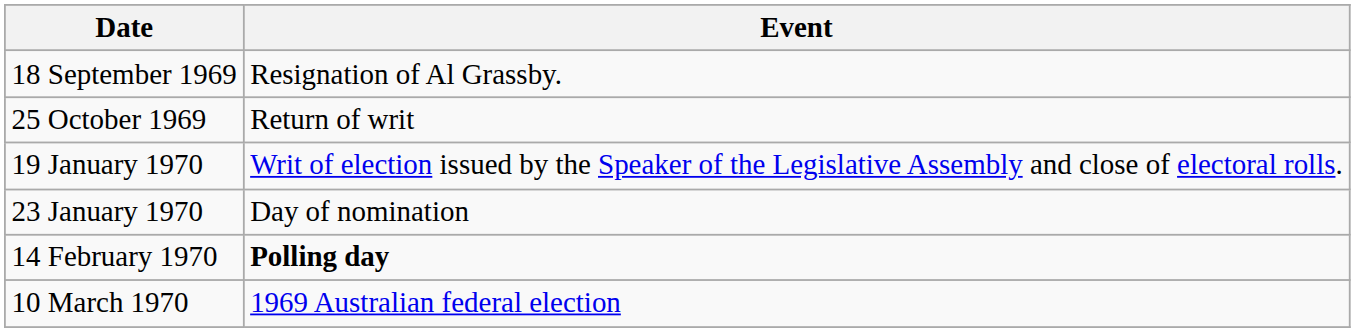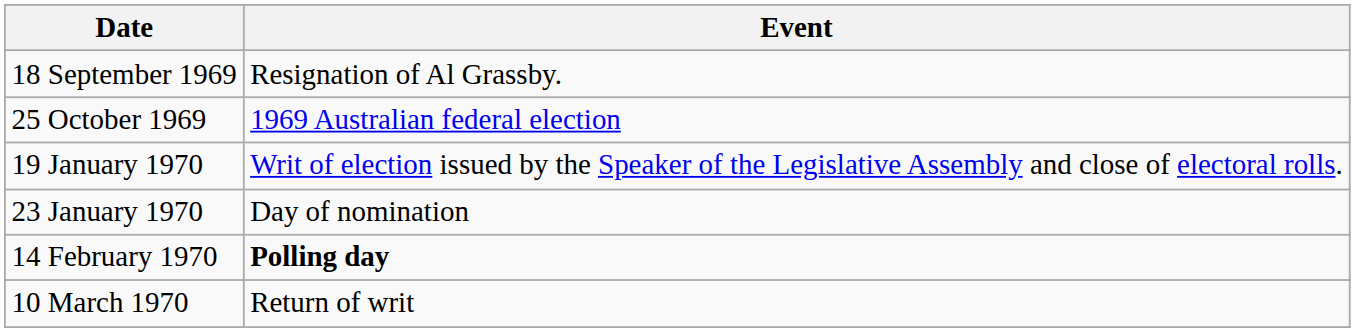 <table class="wikitable">
 <tr>
 <th>Date</th>
 <th>Event</th>
 </tr>
 <tr>
 <td>18 September 1969</td>
 <td>Resignation of Al Grassby.</td>
 </tr>
 <tr>
 <td>25 October 1969</td>
-<td>Return of writ</td>
+<td><a href='#'>1969 Australian federal election</a></td>
 </tr>
 <tr>
 <td>19 January 1970</td>
 <td><a href='#'>Writ of election</a> issued by the <a href='#'>Speaker of the Legislative Assembly</a> and close of <a href='#'>electoral rolls</a>.</td>
 </tr>
 <tr>
 <td>23 January 1970</td>
 <td>Day of nomination</td>
 </tr>
 <tr>
 <td>14 February 1970</td>
 <td><strong>Polling day</strong></td>
 </tr>
 <tr>
 <td>10 March 1970</td>
-<td><a href='#'>1969 Australian federal election</a></td>
+<td>Return of writ</td>
 </tr>
 </table>
